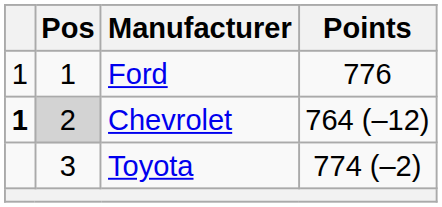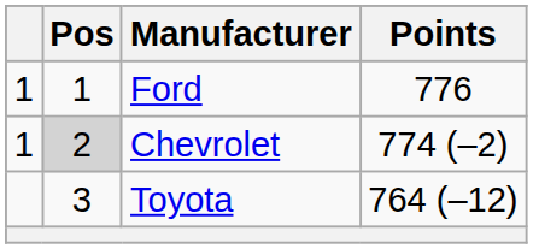 <table class="wikitable" style="font-size: 95%">
 <tr>
 <th></th>
 <th>Pos</th>
 <th>Manufacturer</th>
 <th>Points</th>
 </tr>
 <tr>
 <td align="left"> 1</td>
 <td style="text-align:center;">1</td>
 <td><a href='#'>Ford</a></td>
 <td style="text-align:center;">776</td>
 </tr>
 <tr>
-<td align="left"><strong> 1</strong></td>
+<td align="left"> 1</td>
 <td style="background: lightgrey; text-align:center;">2</td>
 <td><a href='#'>Chevrolet</a></td>
-<td style="text-align:center;">764 (–12)</td>
+<td style="text-align:center;">774 (–2)</td>
 </tr>
 <tr>
 <td align="left"></td>
 <td style="text-align:center;">3</td>
 <td><a href='#'>Toyota</a></td>
-<td style="text-align:center;">774 (–2)</td>
+<td style="text-align:center;">764 (–12)</td>
 </tr>
 <tr class="sortbottom">
 <th colspan="9"></th>
 </tr>
 </table>
